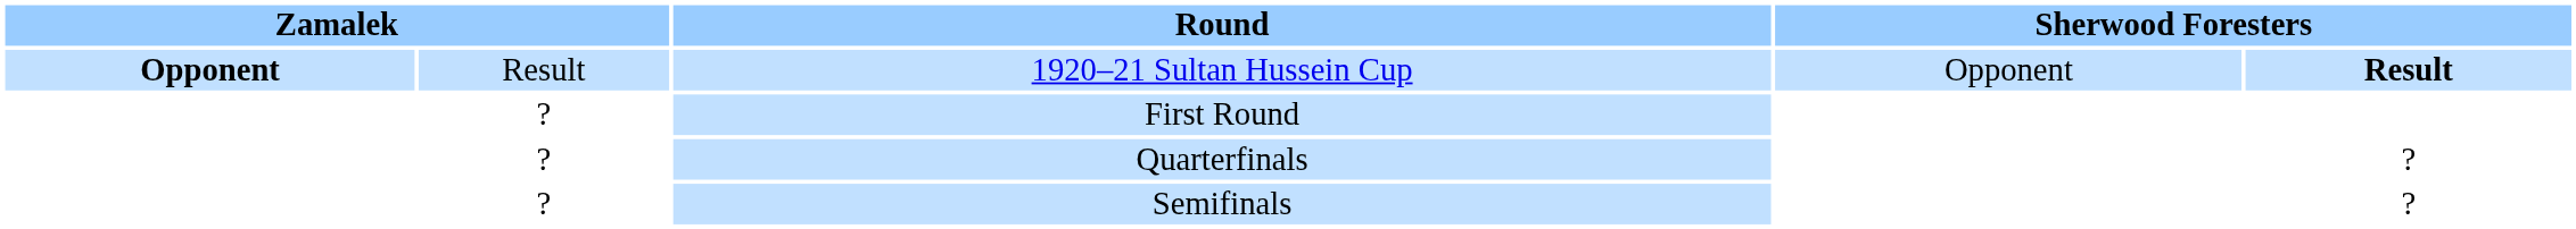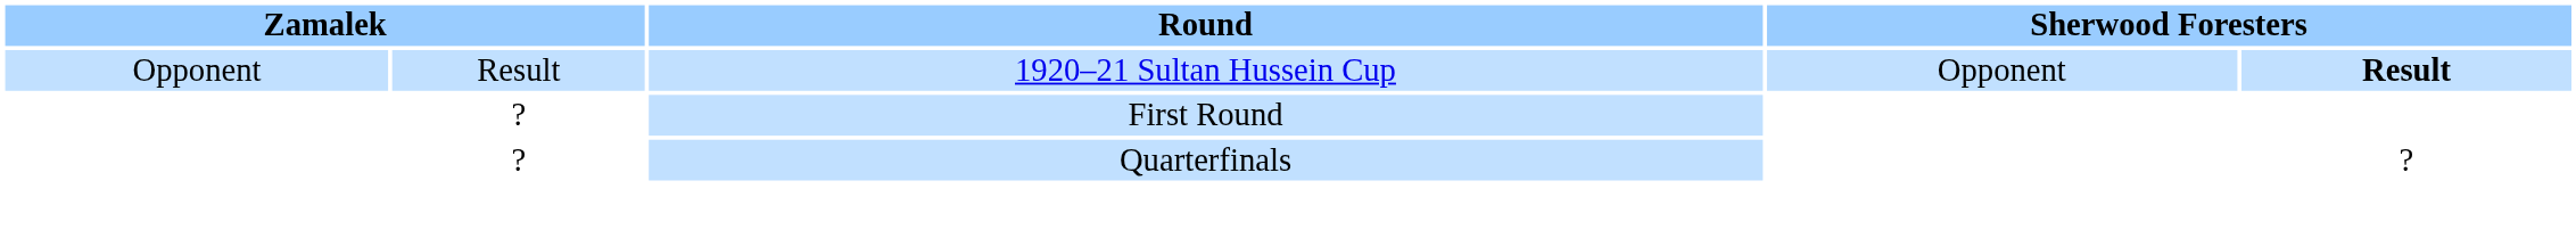 <table style="width:100%; text-align:center;">
 <tr style="vertical-align:top; background:#9cf;">
 <th colspan=2 style="width:1*">Zamalek</th>
 <th><strong>Round</strong></th>
 <th colspan=2 style="width:1*">Sherwood Foresters</th>
 </tr>
 <tr style="vertical-align:top; background:#c1e0ff;">
-<td><strong>Opponent</strong></td>
+<td>Opponent</td>
 <td>Result</td>
 <td><a href='#'>1920–21 Sultan Hussein Cup</a></td>
 <td>Opponent</td>
 <td><strong>Result</strong></td>
 </tr>
 <tr>
 <td align=left></td>
 <td>?</td>
 <td style="background:#c1e0ff;">First Round</td>
 <td align=left></td>
 <td></td>
 </tr>
 <tr>
 <td align=left></td>
 <td>?</td>
 <td style="background:#c1e0ff;">Quarterfinals</td>
 <td align=left></td>
 <td>?</td>
 </tr>
-<tr>
-<td align=left></td>
-<td>?</td>
-<td style="background:#c1e0ff;">Semifinals</td>
-<td align=left></td>
-<td>?</td>
-</tr>
 </table>
